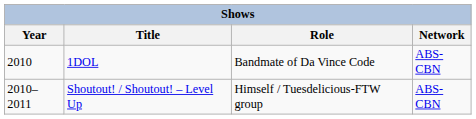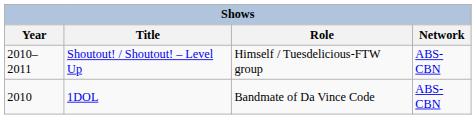 <table class="wikitable" width="550" style="font-size: 90%;">
 <tr>
 <th colspan="4" style="background: LightSteelBlue;">Shows</th>
 </tr>
 <tr>
 <th>Year</th>
 <th>Title</th>
 <th>Role</th>
 <th>Network</th>
 </tr>
 <tr>
+<td>2010–2011</td>
+<td><a href='#'>Shoutout! / Shoutout! – Level Up</a></td>
+<td>Himself / Tuesdelicious-FTW group</td>
+<td><a href='#'>ABS-CBN</a></td>
+</tr>
+<tr>
 <td>2010</td>
 <td><a href='#'>1DOL</a></td>
 <td>Bandmate of Da Vince Code</td>
 <td><a href='#'>ABS-CBN</a></td>
 </tr>
-<tr>
-<td>2010–2011</td>
-<td><a href='#'>Shoutout! / Shoutout! – Level Up</a></td>
-<td>Himself / Tuesdelicious-FTW group</td>
-<td><a href='#'>ABS-CBN</a></td>
-</tr>
 </table>
